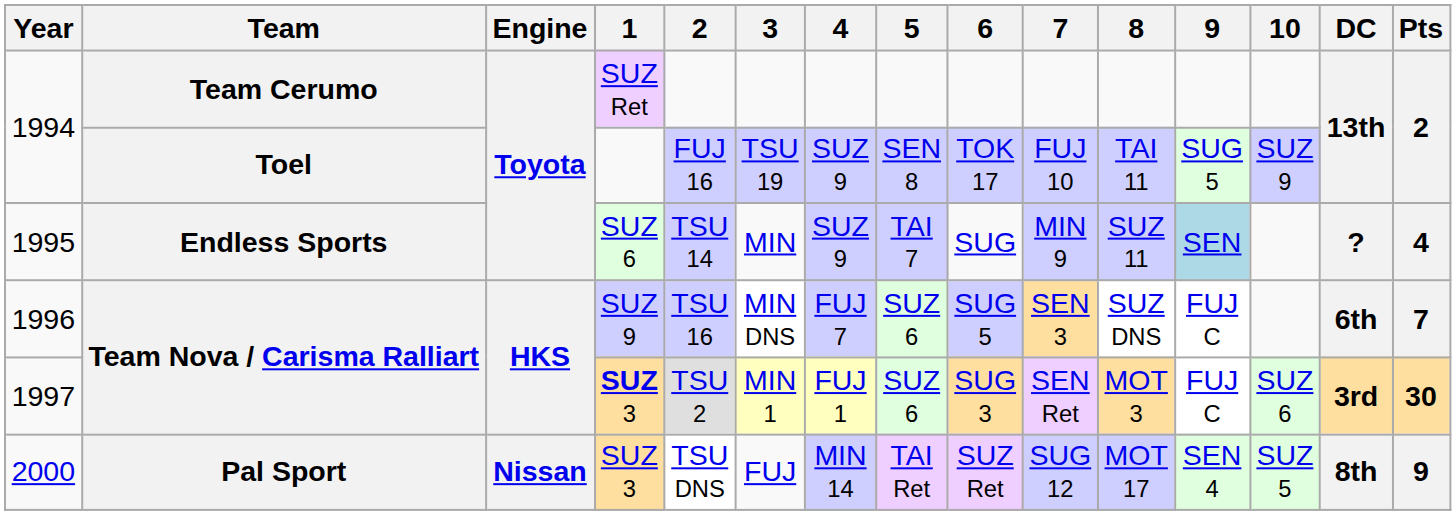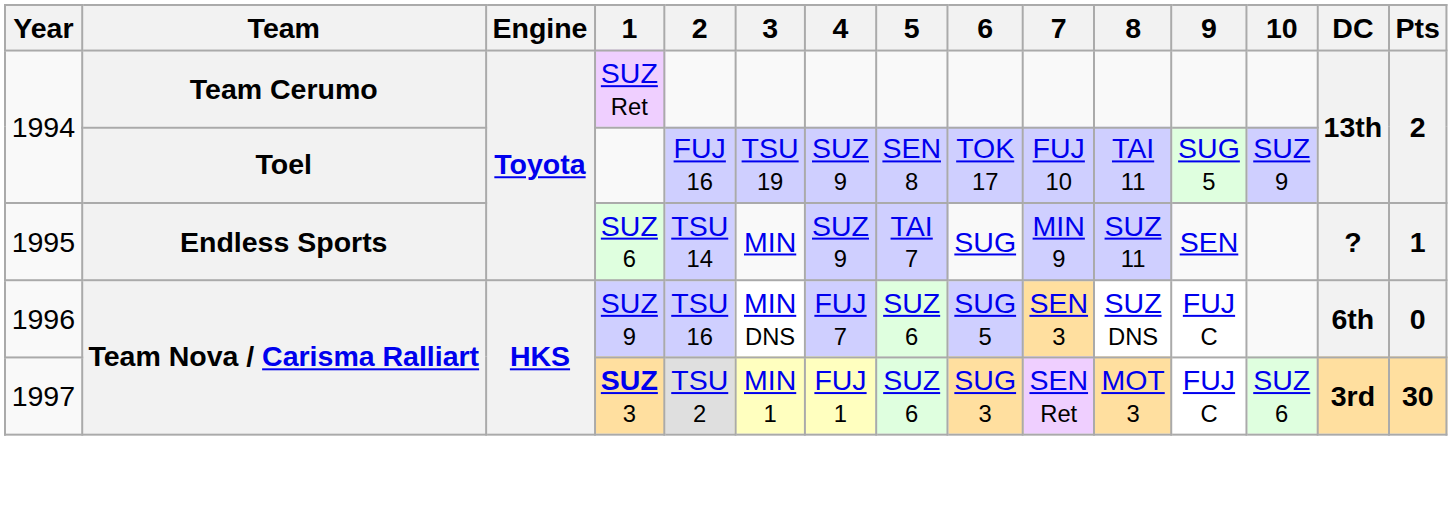 <table class="wikitable" style="text-align:center; font-size:90%">
 <tr>
 <th>Year</th>
 <th>Team</th>
 <th>Engine</th>
 <th>1</th>
 <th>2</th>
 <th>3</th>
 <th>4</th>
 <th>5</th>
 <th>6</th>
 <th>7</th>
 <th>8</th>
 <th>9</th>
 <th>10</th>
 <th>DC</th>
 <th>Pts</th>
 </tr>
 <tr>
 <td rowspan="2">1994</td>
 <th>Team Cerumo</th>
 <th rowspan="3"><a href='#'>Toyota</a></th>
 <td bgcolor="#EFCFFF"><a href='#'>SUZ</a><br><small>Ret</small></td>
 <td></td>
 <td></td>
 <td></td>
 <td></td>
 <td></td>
 <td></td>
 <td></td>
 <td></td>
 <td></td>
 <th rowspan="2">13th</th>
 <th rowspan="2">2</th>
 </tr>
 <tr>
 <th>Toel</th>
 <td></td>
 <td bgcolor="#CFCFFF"><a href='#'>FUJ</a><br><small>16</small></td>
 <td bgcolor="#CFCFFF"><a href='#'>TSU</a><br><small>19</small></td>
 <td bgcolor="#CFCFFF"><a href='#'>SUZ</a><br><small>9</small></td>
 <td bgcolor="#CFCFFF"><a href='#'>SEN</a><br><small>8</small></td>
 <td bgcolor="#CFCFFF"><a href='#'>TOK</a><br><small>17</small></td>
 <td bgcolor="#CFCFFF"><a href='#'>FUJ</a><br><small>10</small></td>
 <td bgcolor="#CFCFFF"><a href='#'>TAI</a><br><small>11</small></td>
 <td bgcolor="#DFFFDF"><a href='#'>SUG</a><br><small>5</small></td>
 <td bgcolor="#CFCFFF"><a href='#'>SUZ</a><br><small>9</small></td>
 </tr>
 <tr>
 <td>1995</td>
 <th>Endless Sports</th>
 <td bgcolor="#DFFFDF"><a href='#'>SUZ</a><br><small>6</small></td>
 <td bgcolor="#CFCFFF"><a href='#'>TSU</a><br><small>14</small></td>
 <td><a href='#'>MIN</a></td>
 <td bgcolor="#CFCFFF"><a href='#'>SUZ</a><br><small>9</small></td>
 <td bgcolor="#CFCFFF"><a href='#'>TAI</a><br><small>7</small></td>
 <td><a href='#'>SUG</a></td>
 <td bgcolor="#CFCFFF"><a href='#'>MIN</a><br><small>9</small></td>
 <td bgcolor="#CFCFFF"><a href='#'>SUZ</a><br><small>11</small></td>
-<td style="background: lightblue;"><a href='#'>SEN</a></td>
+<td><a href='#'>SEN</a></td>
 <td></td>
 <th><strong>?</strong></th>
-<th>4</th>
+<th>1</th>
 </tr>
 <tr>
 <td>1996</td>
 <th rowspan="2">Team Nova / <a href='#'>Carisma Ralliart</a></th>
 <th rowspan="2"><a href='#'>HKS</a></th>
 <td bgcolor="#CFCFFF"><a href='#'>SUZ</a><br><small>9</small></td>
 <td bgcolor="#CFCFFF"><a href='#'>TSU</a><br><small>16</small></td>
 <td bgcolor="#FFFFFF"><a href='#'>MIN</a><br><small>DNS</small></td>
 <td bgcolor="#CFCFFF"><a href='#'>FUJ</a><br><small>7</small></td>
 <td bgcolor="#DFFFDF"><a href='#'>SUZ</a><br><small>6</small></td>
 <td bgcolor="#CFCFFF"><a href='#'>SUG</a><br><small>5</small></td>
 <td bgcolor="#FFDF9F"><a href='#'>SEN</a><br><small>3</small></td>
 <td bgcolor="#FFFFFF"><a href='#'>SUZ</a><br><small>DNS</small></td>
 <td bgcolor="#FFFFFF"><a href='#'>FUJ</a><br><small>C</small></td>
 <td></td>
 <th>6th</th>
-<th>7</th>
+<th>0</th>
 </tr>
 <tr>
 <td>1997</td>
 <td bgcolor="#FFDF9F"><strong><a href='#'>SUZ</a></strong><br><small>3</small></td>
 <td bgcolor="#DFDFDF"><a href='#'>TSU</a><br><small>2</small></td>
 <td bgcolor="#FFFFBF"><a href='#'>MIN</a><br><small>1</small></td>
 <td bgcolor="#FFFFBF"><a href='#'>FUJ</a><br><small>1</small></td>
 <td bgcolor="#DFFFDF"><a href='#'>SUZ</a><br><small>6</small></td>
 <td bgcolor="#FFDF9F"><a href='#'>SUG</a><br><small>3</small></td>
 <td bgcolor="#EFCFFF"><a href='#'>SEN</a><br><small>Ret</small></td>
 <td bgcolor="#FFDF9F"><a href='#'>MOT</a><br><small>3</small></td>
 <td bgcolor="#FFFFFF"><a href='#'>FUJ</a><br><small>C</small></td>
 <td bgcolor="#DFFFDF"><a href='#'>SUZ</a><br><small>6</small></td>
 <td bgcolor="#FFDF9F"><strong>3rd</strong></td>
 <td bgcolor="#FFDF9F"><strong>30</strong></td>
 </tr>
-<tr>
-<td><a href='#'>2000</a></td>
-<th>Pal Sport</th>
-<th><a href='#'>Nissan</a></th>
-<td bgcolor="#FFDF9F"><a href='#'>SUZ</a><br><small>3</small></td>
-<td bgcolor="#FFFFFF"><a href='#'>TSU</a><br><small>DNS</small></td>
-<td><a href='#'>FUJ</a></td>
-<td bgcolor="#CFCFFF"><a href='#'>MIN</a><br><small>14</small></td>
-<td bgcolor="#EFCFFF"><a href='#'>TAI</a><br><small>Ret</small></td>
-<td bgcolor="#EFCFFF"><a href='#'>SUZ</a><br><small>Ret</small></td>
-<td bgcolor="#CFCFFF"><a href='#'>SUG</a><br><small>12</small></td>
-<td bgcolor="#CFCFFF"><a href='#'>MOT</a><br><small>17</small></td>
-<td bgcolor="#DFFFDF"><a href='#'>SEN</a><br><small>4</small></td>
-<td bgcolor="#DFFFDF"><a href='#'>SUZ</a><br><small>5</small></td>
-<th>8th</th>
-<th>9</th>
-</tr>
 </table>
